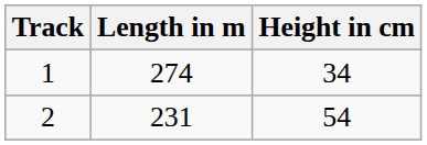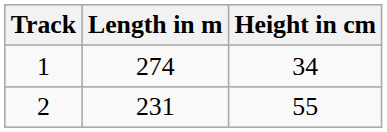 <table class="wikitable">
 <tr>
 <th>Track</th>
 <th>Length in m</th>
 <th>Height in cm</th>
 </tr>
 <tr>
 <td align="center">1</td>
 <td align="center">274</td>
 <td align="center">34</td>
 </tr>
 <tr>
 <td align="center">2</td>
 <td align="center">231</td>
-<td align="center">54</td>
+<td align="center">55</td>
 </tr>
 </table>
